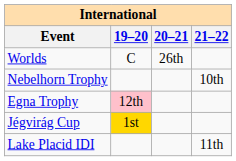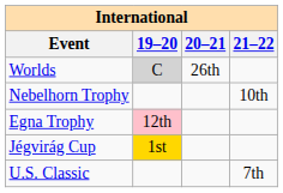 <table class="wikitable" style="text-align:center">
 <tr>
 <th colspan="4" style="background-color: #ffdead; " align="center">International</th>
 </tr>
 <tr>
 <th>Event</th>
 <th><a href='#'>19–20</a></th>
 <th><a href='#'>20–21</a></th>
 <th><a href='#'>21–22</a></th>
 </tr>
 <tr>
 <td align=left><a href='#'>Worlds</a></td>
-<td>C</td>
+<td style="background: lightgrey;">C</td>
 <td>26th</td>
 <td></td>
 </tr>
 <tr>
 <td align=left> <a href='#'>Nebelhorn Trophy</a></td>
 <td></td>
 <td></td>
 <td>10th</td>
 </tr>
 <tr>
 <td align=left><a href='#'>Egna Trophy</a></td>
 <td style="background: pink;">12th</td>
 <td></td>
 <td></td>
 </tr>
 <tr>
 <td align=left><a href='#'>Jégvirág Cup</a></td>
 <td bgcolor=gold>1st</td>
 <td></td>
 <td></td>
 </tr>
 <tr>
-<td align=left><a href='#'>Lake Placid IDI</a></td>
+<td align=left><a href='#'>U.S. Classic</a></td>
 <td></td>
 <td></td>
-<td>11th</td>
+<td>7th</td>
 </tr>
 </table>
